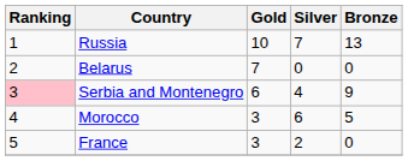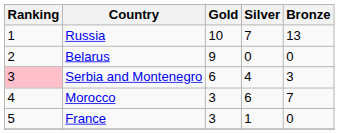 <table class="wikitable">
 <tr>
 <th>Ranking</th>
 <th>Country</th>
 <th>Gold </th>
 <th>Silver </th>
 <th>Bronze </th>
 </tr>
 <tr>
 <td>1</td>
 <td> <a href='#'>Russia</a></td>
 <td>10</td>
 <td>7</td>
 <td>13</td>
 </tr>
 <tr>
 <td>2</td>
 <td> <a href='#'>Belarus</a></td>
-<td>7</td>
+<td>9</td>
 <td>0</td>
 <td>0</td>
 </tr>
 <tr>
 <td style="background: pink;">3</td>
 <td> <a href='#'>Serbia and Montenegro</a></td>
 <td>6</td>
 <td>4</td>
-<td>9</td>
+<td>3</td>
 </tr>
 <tr>
 <td>4</td>
 <td> <a href='#'>Morocco</a></td>
 <td>3</td>
 <td>6</td>
-<td>5</td>
+<td>7</td>
 </tr>
 <tr>
 <td>5</td>
 <td> <a href='#'>France</a></td>
 <td>3</td>
-<td>2</td>
+<td>1</td>
 <td>0</td>
 </tr>
 <tr>
 </tr>
 </table>
